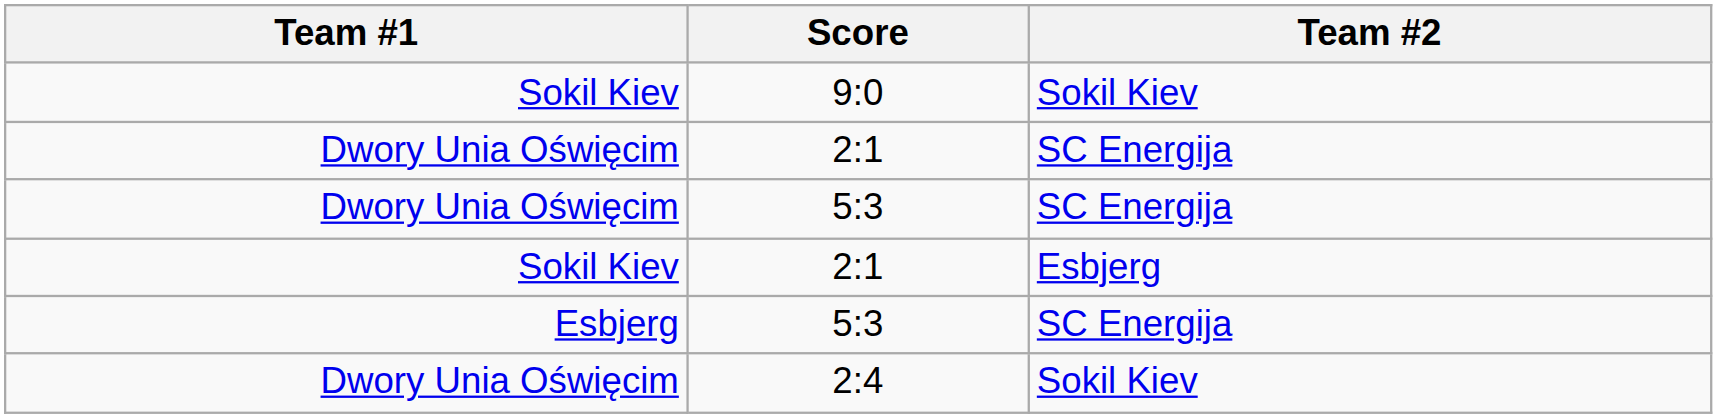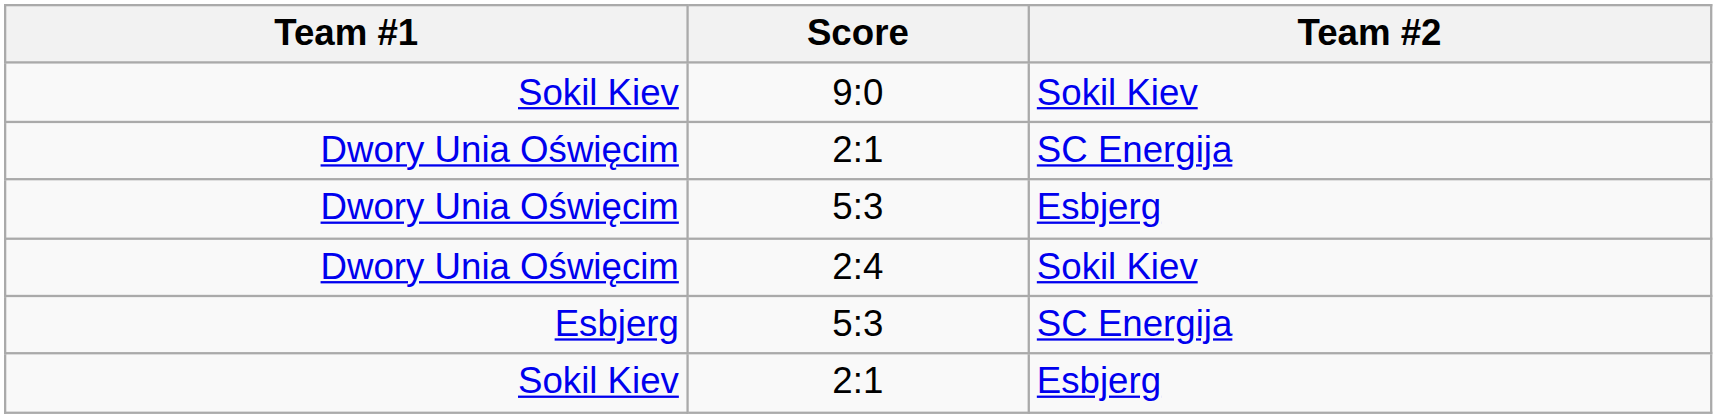 <table class="wikitable" style="text-align: center;">
 <tr>
 <th width=22%>Team #1</th>
 <th width=11%>Score</th>
 <th width=22%>Team #2</th>
 </tr>
 <tr>
 <td style="text-align: right;"><a href='#'>Sokil Kiev</a> </td>
 <td>9:0</td>
 <td style="text-align: left;"> <a href='#'>Sokil Kiev</a></td>
 </tr>
 <tr>
 <td style="text-align: right;"><a href='#'>Dwory Unia Oświęcim</a> </td>
 <td>2:1</td>
 <td style="text-align: left;"> <a href='#'>SC Energija</a></td>
 </tr>
 <tr>
 <td style="text-align: right;"><a href='#'>Dwory Unia Oświęcim</a> </td>
 <td>5:3</td>
+<td style="text-align: left;"> <a href='#'>Esbjerg</a></td>
+</tr>
+<tr>
+<td style="text-align: right;"><a href='#'>Dwory Unia Oświęcim</a> </td>
+<td>2:4</td>
+<td style="text-align: left;"> <a href='#'>Sokil Kiev</a></td>
+</tr>
+<tr>
+<td style="text-align: right;"><a href='#'>Esbjerg</a> </td>
+<td>5:3</td>
 <td style="text-align: left;"> <a href='#'>SC Energija</a></td>
 </tr>
 <tr>
 <td style="text-align: right;"><a href='#'>Sokil Kiev</a> </td>
 <td>2:1</td>
 <td style="text-align: left;"> <a href='#'>Esbjerg</a></td>
 </tr>
-<tr>
-<td style="text-align: right;"><a href='#'>Esbjerg</a> </td>
-<td>5:3</td>
-<td style="text-align: left;"> <a href='#'>SC Energija</a></td>
-</tr>
-<tr>
-<td style="text-align: right;"><a href='#'>Dwory Unia Oświęcim</a> </td>
-<td>2:4</td>
-<td style="text-align: left;"> <a href='#'>Sokil Kiev</a></td>
-</tr>
 </table>
